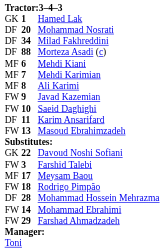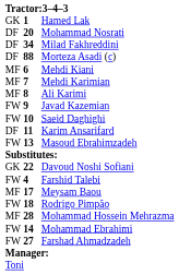 <table style="font-size: 90%" cellspacing="0" cellpadding="0" align=center>
 <tr>
 <td colspan="4"><strong>Tractor:3–4–3</strong></td>
 </tr>
 <tr>
 <th width=25></th>
 <th width=25></th>
 </tr>
 <tr>
 <td>GK</td>
 <td><strong>1</strong></td>
 <td> <a href='#'>Hamed Lak</a></td>
 </tr>
 <tr>
 <td>DF</td>
 <td><strong>20</strong></td>
 <td> <a href='#'>Mohammad Nosrati</a></td>
 </tr>
 <tr>
 <td>DF</td>
 <td><strong>34</strong></td>
 <td> <a href='#'>Milad Fakhreddini</a></td>
 </tr>
 <tr>
 <td>DF</td>
 <td><strong>88</strong></td>
 <td> <a href='#'>Morteza Asadi</a> (<a href='#'>c</a>)</td>
 </tr>
 <tr>
 <td>MF</td>
 <td><strong>6</strong></td>
 <td> <a href='#'>Mehdi Kiani</a></td>
 <td></td>
 </tr>
 <tr>
 <td>MF</td>
 <td><strong>7</strong></td>
 <td> <a href='#'>Mehdi Karimian</a></td>
 </tr>
 <tr>
 <td>MF</td>
 <td><strong>8</strong></td>
 <td> <a href='#'>Ali Karimi</a></td>
 <td></td>
 <td></td>
 </tr>
 <tr>
 <td>FW</td>
 <td><strong>9</strong></td>
 <td> <a href='#'>Javad Kazemian</a></td>
 <td></td>
 <td></td>
 </tr>
 <tr>
 <td>FW</td>
 <td><strong>10</strong></td>
 <td> <a href='#'>Saeid Daghighi</a></td>
 <td></td>
 <td></td>
 <td></td>
 </tr>
 <tr>
 <td>DF</td>
 <td><strong>11</strong></td>
 <td> <a href='#'>Karim Ansarifard</a></td>
 <td></td>
 </tr>
 <tr>
 <td>FW</td>
 <td><strong>13</strong></td>
 <td> <a href='#'>Masoud Ebrahimzadeh</a></td>
 </tr>
 <tr>
 <td colspan=3><strong>Substitutes:</strong></td>
 </tr>
 <tr>
 <td>GK</td>
 <td><strong>22</strong></td>
 <td> <a href='#'>Davoud Noshi Sofiani</a></td>
 </tr>
 <tr>
 <td>FW</td>
-<td><strong>3</strong></td>
+<td><strong>4</strong></td>
 <td> <a href='#'>Farshid Talebi</a></td>
 <td></td>
 <td></td>
 </tr>
 <tr>
 <td>MF</td>
 <td><strong>17</strong></td>
 <td> <a href='#'>Meysam Baou</a></td>
 </tr>
 <tr>
 <td>FW</td>
 <td><strong>18</strong></td>
 <td> <a href='#'>Rodrigo Pimpão</a></td>
 <td></td>
 <td></td>
 </tr>
 <tr>
-<td>DF</td>
+<td>MF</td>
 <td><strong>28</strong></td>
 <td> <a href='#'>Mohammad Hossein Mehrazma</a></td>
 </tr>
 <tr>
 <td>FW</td>
 <td><strong>14</strong></td>
 <td> <a href='#'>Mohammad Ebrahimi</a></td>
 </tr>
 <tr>
 <td>FW</td>
-<td><strong>29</strong></td>
+<td><strong>27</strong></td>
 <td> <a href='#'>Farshad Ahmadzadeh</a></td>
 <td></td>
 <td></td>
 </tr>
 <tr>
 <td colspan=3><strong>Manager:</strong></td>
 </tr>
 <tr>
 <td colspan=4> <a href='#'>Toni</a></td>
 </tr>
 </table>
